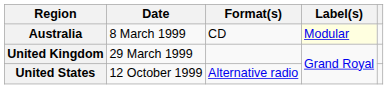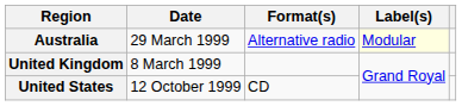 <table class="wikitable plainrowheaders">
 <tr>
 <th scope="col">Region</th>
 <th scope="col">Date</th>
 <th scope="col">Format(s)</th>
 <th scope="col">Label(s)</th>
 <th scope="col"></th>
 </tr>
 <tr>
 <th scope="row">Australia</th>
-<td>8 March 1999</td>
-<td>CD</td>
+<td>29 March 1999</td>
+<td><a href='#'>Alternative radio</a></td>
 <td style="background: lightyellow;"><a href='#'>Modular</a></td>
 <td></td>
 </tr>
 <tr>
 <th scope="row">United Kingdom</th>
-<td>29 March 1999</td>
+<td>8 March 1999</td>
 <td></td>
 <td rowspan="2"><a href='#'>Grand Royal</a></td>
 <td></td>
 </tr>
 <tr>
 <th scope="row">United States</th>
 <td>12 October 1999</td>
-<td><a href='#'>Alternative radio</a></td>
+<td>CD</td>
 <td></td>
 </tr>
 </table>
